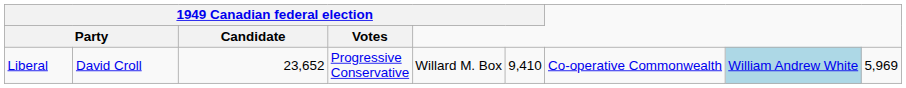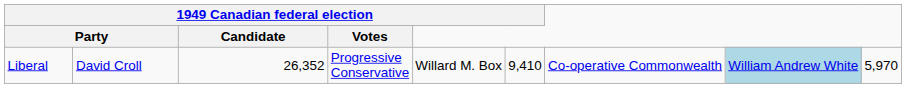 <table class="wikitable">
 <tr style="background:#e9e9e9;">
 <th colspan="6"><a href='#'>1949 Canadian federal election</a></th>
 </tr>
 <tr style="background:#e9e9e9;">
 <th colspan="2" style="width: 200px">Party</th>
 <th style="width: 170px">Candidate</th>
 <th style="width: 40px">Votes</th>
 </tr>
 <tr>
 <td><a href='#'>Liberal</a></td>
 <td><a href='#'>David Croll</a></td>
-<td align="right">23,652<br></td>
+<td align="right">26,352<br></td>
 <td><a href='#'>Progressive Conservative</a></td>
 <td>Willard M. Box</td>
 <td align="right">9,410<br></td>
 <td><a href='#'>Co-operative Commonwealth</a></td>
 <td style="background: lightblue;"><a href='#'>William Andrew White</a></td>
-<td align="right">5,969</td>
+<td align="right">5,970</td>
 </tr>
 </table>
